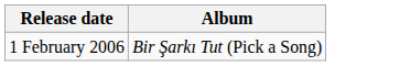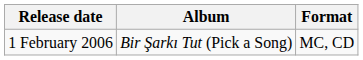 <table class="wikitable">
 <tr>
 <th>Release date</th>
 <th>Album</th>
+<th>Format</th>
 </tr>
 <tr>
 <td>1 February 2006</td>
 <td><em>Bir Şarkı Tut</em> (Pick a Song)</td>
+<td>MC, CD</td>
 </tr>
 </table>
